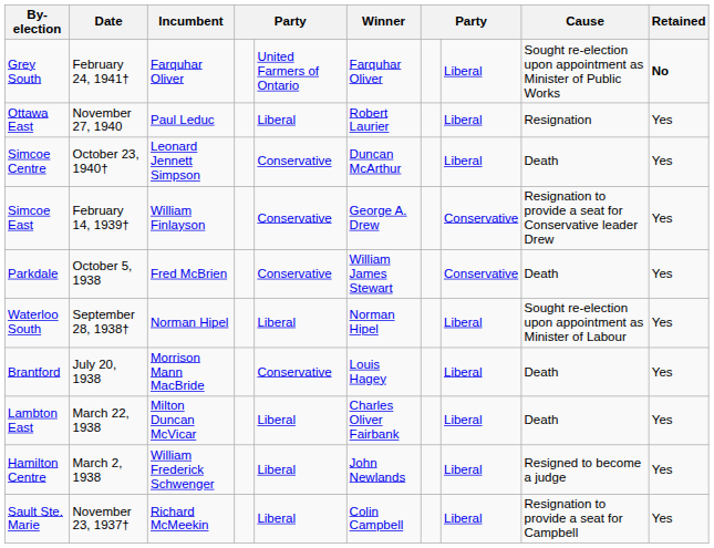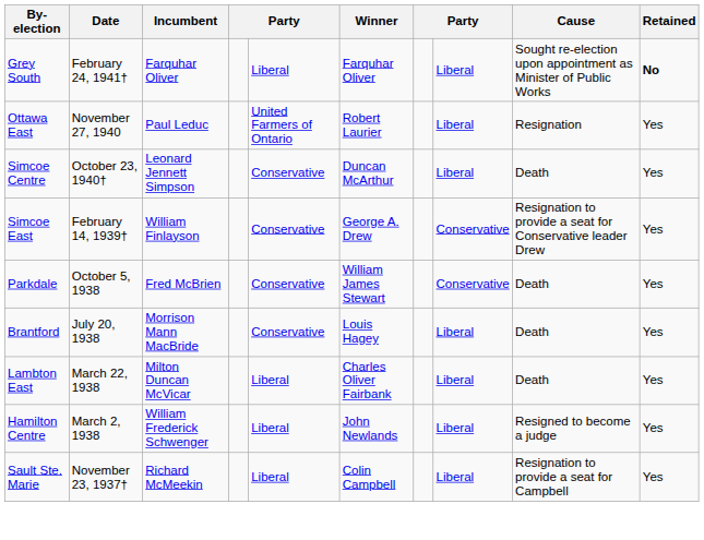 <table class=wikitable style="width:100%">
 <tr>
 <th>By-election</th>
 <th>Date</th>
 <th>Incumbent</th>
 <th colspan=2>Party</th>
 <th>Winner</th>
 <th colspan=2>Party</th>
 <th>Cause</th>
 <th>Retained</th>
 </tr>
 <tr>
 <td><a href='#'>Grey South</a></td>
 <td>February 24, 1941†</td>
 <td><a href='#'>Farquhar Oliver</a></td>
 <td>   </td>
-<td><a href='#'>United Farmers of Ontario</a></td>
+<td><a href='#'>Liberal</a></td>
 <td><a href='#'>Farquhar Oliver</a></td>
 <td>    </td>
 <td><a href='#'>Liberal</a></td>
 <td>Sought re-election upon appointment as Minister of Public Works</td>
 <td><strong>No</strong></td>
 </tr>
 <tr>
 <td><a href='#'>Ottawa East</a></td>
 <td>November 27, 1940</td>
 <td><a href='#'>Paul Leduc</a></td>
 <td>    </td>
-<td><a href='#'>Liberal</a></td>
+<td><a href='#'>United Farmers of Ontario</a></td>
 <td><a href='#'>Robert Laurier</a></td>
 <td>    </td>
 <td><a href='#'>Liberal</a></td>
 <td>Resignation</td>
 <td>Yes</td>
 </tr>
 <tr>
 <td><a href='#'>Simcoe Centre</a></td>
 <td>October 23, 1940†</td>
 <td><a href='#'>Leonard Jennett Simpson</a></td>
 <td>    </td>
 <td><a href='#'>Conservative</a></td>
 <td><a href='#'>Duncan McArthur</a></td>
 <td>    </td>
 <td><a href='#'>Liberal</a></td>
 <td>Death</td>
 <td>Yes</td>
 </tr>
 <tr>
 <td><a href='#'>Simcoe East</a></td>
 <td>February 14, 1939†</td>
 <td><a href='#'>William Finlayson</a></td>
 <td>   </td>
 <td><a href='#'>Conservative</a></td>
 <td><a href='#'>George A. Drew</a></td>
 <td>   </td>
 <td><a href='#'>Conservative</a></td>
 <td>Resignation to provide a seat for Conservative leader Drew</td>
 <td>Yes</td>
 </tr>
 <tr>
 <td><a href='#'>Parkdale</a></td>
 <td>October 5, 1938</td>
 <td><a href='#'>Fred McBrien</a></td>
 <td>   </td>
 <td><a href='#'>Conservative</a></td>
 <td><a href='#'>William James Stewart</a></td>
 <td>   </td>
 <td><a href='#'>Conservative</a></td>
 <td>Death</td>
-<td>Yes</td>
-</tr>
-<tr>
-<td><a href='#'>Waterloo South</a></td>
-<td>September 28, 1938†</td>
-<td><a href='#'>Norman Hipel</a></td>
-<td>    </td>
-<td><a href='#'>Liberal</a></td>
-<td><a href='#'>Norman Hipel</a></td>
-<td>    </td>
-<td><a href='#'>Liberal</a></td>
-<td>Sought re-election upon appointment as Minister of Labour</td>
 <td>Yes</td>
 </tr>
 <tr>
 <td><a href='#'>Brantford</a></td>
 <td>July 20, 1938</td>
 <td><a href='#'>Morrison Mann MacBride</a></td>
 <td>    </td>
 <td><a href='#'>Conservative</a></td>
 <td><a href='#'>Louis Hagey</a></td>
 <td>    </td>
 <td><a href='#'>Liberal</a></td>
 <td>Death</td>
 <td>Yes</td>
 </tr>
 <tr>
 <td><a href='#'>Lambton East</a></td>
 <td>March 22, 1938</td>
 <td><a href='#'>Milton Duncan McVicar</a></td>
 <td>    </td>
 <td><a href='#'>Liberal</a></td>
 <td><a href='#'>Charles Oliver Fairbank</a></td>
 <td>    </td>
 <td><a href='#'>Liberal</a></td>
 <td>Death</td>
 <td>Yes</td>
 </tr>
 <tr>
 <td><a href='#'>Hamilton Centre</a></td>
 <td>March 2, 1938</td>
 <td><a href='#'>William Frederick Schwenger</a></td>
 <td>    </td>
 <td><a href='#'>Liberal</a></td>
 <td><a href='#'>John Newlands</a></td>
 <td>    </td>
 <td><a href='#'>Liberal</a></td>
 <td>Resigned to become a judge</td>
 <td>Yes</td>
 </tr>
 <tr>
 <td><a href='#'>Sault Ste. Marie</a></td>
 <td>November 23, 1937†</td>
 <td><a href='#'>Richard McMeekin</a></td>
 <td>    </td>
 <td><a href='#'>Liberal</a></td>
 <td><a href='#'>Colin Campbell</a></td>
 <td>    </td>
 <td><a href='#'>Liberal</a></td>
 <td>Resignation to provide a seat for Campbell</td>
 <td>Yes</td>
 </tr>
 </table>
